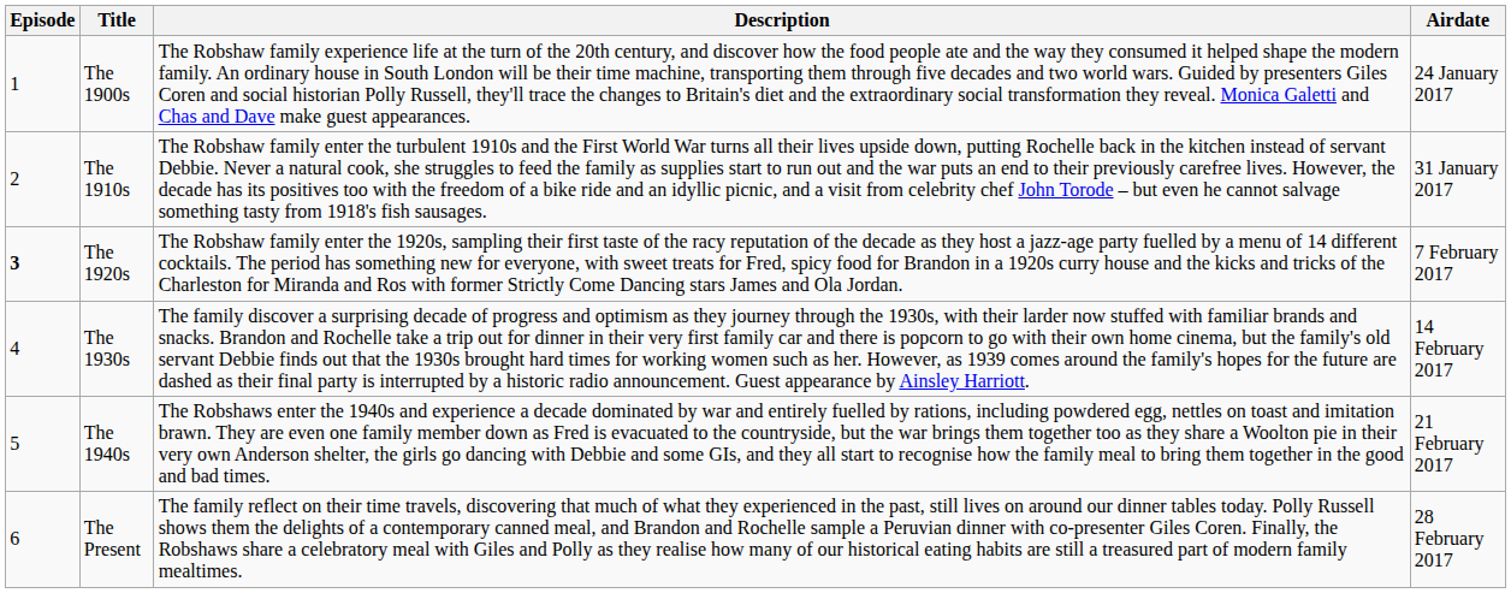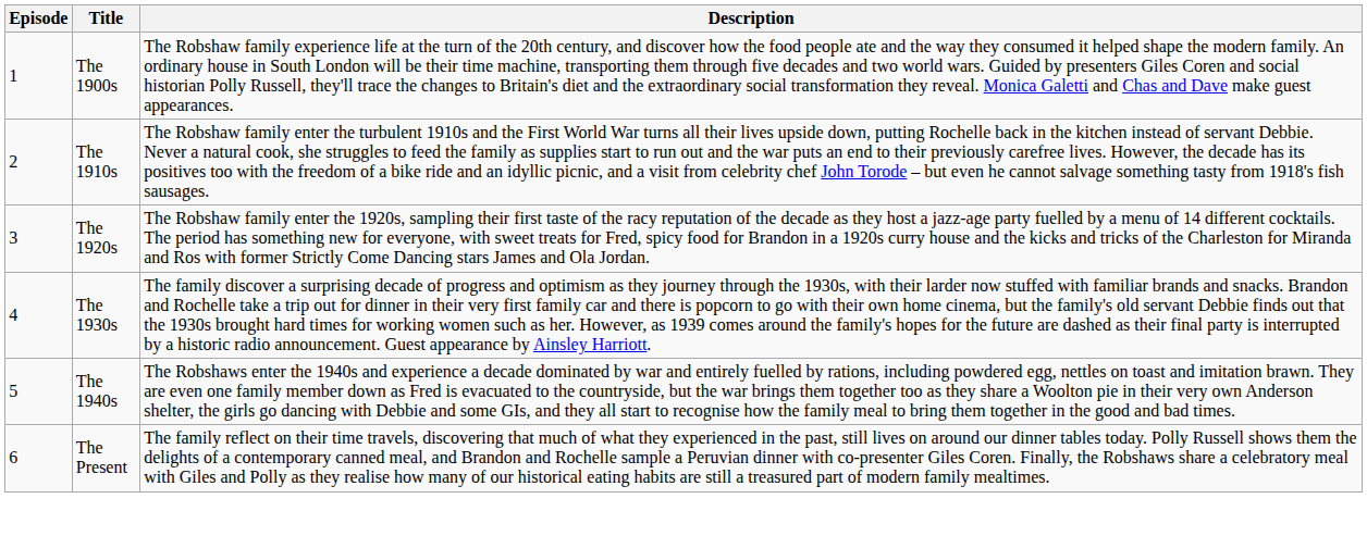 <table class="wikitable">
 <tr>
 <th>Episode</th>
 <th>Title</th>
 <th>Description</th>
-<th>Airdate</th>
 </tr>
 <tr>
 <td>1</td>
 <td>The 1900s</td>
 <td>The Robshaw family experience life at the turn of the 20th century, and discover how the food people ate and the way they consumed it helped shape the modern family. An ordinary house in South London will be their time machine, transporting them through five decades and two world wars. Guided by presenters Giles Coren and social historian Polly Russell, they'll trace the changes to Britain's diet and the extraordinary social transformation they reveal. <a href='#'>Monica Galetti</a> and <a href='#'>Chas and Dave</a> make guest appearances.</td>
-<td>24 January 2017</td>
 </tr>
 <tr>
 <td>2</td>
 <td>The 1910s</td>
 <td>The Robshaw family enter the turbulent 1910s and the First World War turns all their lives upside down, putting Rochelle back in the kitchen instead of servant Debbie. Never a natural cook, she struggles to feed the family as supplies start to run out and the war puts an end to their previously carefree lives. However, the decade has its positives too with the freedom of a bike ride and an idyllic picnic, and a visit from celebrity chef <a href='#'>John Torode</a> – but even he cannot salvage something tasty from 1918's fish sausages.</td>
-<td>31 January 2017</td>
 </tr>
 <tr>
-<td><strong>3</strong></td>
+<td>3</td>
 <td>The 1920s</td>
 <td>The Robshaw family enter the 1920s, sampling their first taste of the racy reputation of the decade as they host a jazz-age party fuelled by a menu of 14 different cocktails. The period has something new for everyone, with sweet treats for Fred, spicy food for Brandon in a 1920s curry house and the kicks and tricks of the Charleston for Miranda and Ros with former Strictly Come Dancing stars James and Ola Jordan.</td>
-<td>7 February 2017</td>
 </tr>
 <tr>
 <td>4</td>
 <td>The 1930s</td>
 <td>The family discover a surprising decade of progress and optimism as they journey through the 1930s, with their larder now stuffed with familiar brands and snacks. Brandon and Rochelle take a trip out for dinner in their very first family car and there is popcorn to go with their own home cinema, but the family's old servant Debbie finds out that the 1930s brought hard times for working women such as her. However, as 1939 comes around the family's hopes for the future are dashed as their final party is interrupted by a historic radio announcement. Guest appearance by <a href='#'>Ainsley Harriott</a>.</td>
-<td>14 February 2017</td>
 </tr>
 <tr>
 <td>5</td>
 <td>The 1940s</td>
 <td>The Robshaws enter the 1940s and experience a decade dominated by war and entirely fuelled by rations, including powdered egg, nettles on toast and imitation brawn. They are even one family member down as Fred is evacuated to the countryside, but the war brings them together too as they share a Woolton pie in their very own Anderson shelter, the girls go dancing with Debbie and some GIs, and they all start to recognise how the family meal to bring them together in the good and bad times.</td>
-<td>21 February 2017</td>
 </tr>
 <tr>
 <td>6</td>
 <td>The Present</td>
 <td>The family reflect on their time travels, discovering that much of what they experienced in the past, still lives on around our dinner tables today. Polly Russell shows them the delights of a contemporary canned meal, and Brandon and Rochelle sample a Peruvian dinner with co-presenter Giles Coren. Finally, the Robshaws share a celebratory meal with Giles and Polly as they realise how many of our historical eating habits are still a treasured part of modern family mealtimes.</td>
-<td>28 February 2017</td>
 </tr>
 </table>
